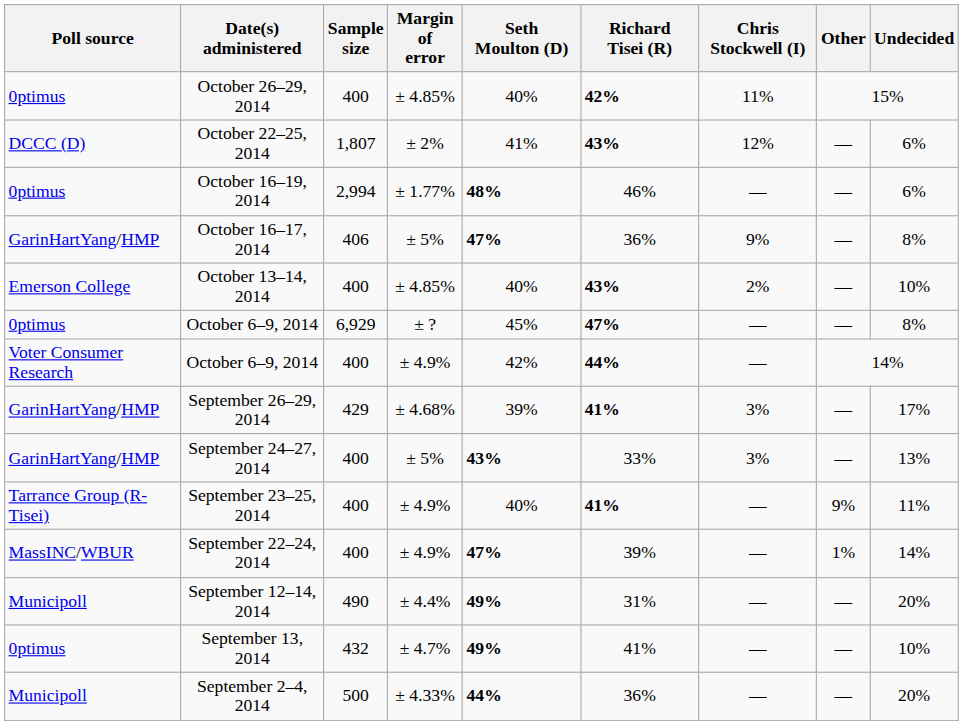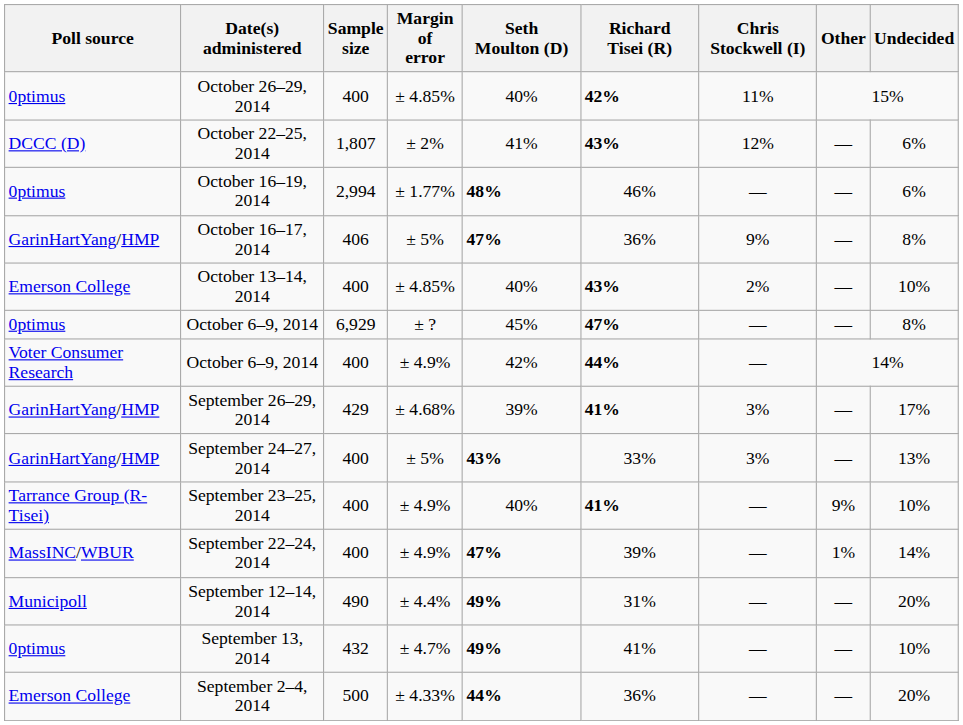 <table class="wikitable">
 <tr>
 <th>Poll source</th>
 <th>Date(s)<br>administered</th>
 <th>Sample<br>size</th>
 <th>Margin of<br>error</th>
 <th style="width:100px;">Seth<br>Moulton (D)</th>
 <th style="width:100px;">Richard<br>Tisei (R)</th>
 <th style="width:100px;">Chris<br>Stockwell (I)</th>
 <th>Other</th>
 <th>Undecided</th>
 </tr>
 <tr>
 <td><a href='#'>0ptimus</a></td>
 <td align=center>October 26–29, 2014</td>
 <td align=center>400</td>
 <td align=center>± 4.85%</td>
 <td align=center>40%</td>
 <td><strong>42%</strong></td>
 <td align=center>11%</td>
 <td align=center colspan=2>15%</td>
 </tr>
 <tr>
 <td><a href='#'>DCCC (D)</a></td>
 <td align=center>October 22–25, 2014</td>
 <td align=center>1,807</td>
 <td align=center>± 2%</td>
 <td align=center>41%</td>
 <td><strong>43%</strong></td>
 <td align=center>12%</td>
 <td align=center>—</td>
 <td align=center>6%</td>
 </tr>
 <tr>
 <td><a href='#'>0ptimus</a></td>
 <td align=center>October 16–19, 2014</td>
 <td align=center>2,994</td>
 <td align=center>± 1.77%</td>
 <td><strong>48%</strong></td>
 <td align=center>46%</td>
 <td align=center>—</td>
 <td align=center>—</td>
 <td align=center>6%</td>
 </tr>
 <tr>
 <td><a href='#'>GarinHartYang</a>/<a href='#'>HMP</a></td>
 <td align=center>October 16–17, 2014</td>
 <td align=center>406</td>
 <td align=center>± 5%</td>
 <td><strong>47%</strong></td>
 <td align=center>36%</td>
 <td align=center>9%</td>
 <td align=center>—</td>
 <td align=center>8%</td>
 </tr>
 <tr>
 <td><a href='#'>Emerson College</a></td>
 <td align=center>October 13–14, 2014</td>
 <td align=center>400</td>
 <td align=center>± 4.85%</td>
 <td align=center>40%</td>
 <td><strong>43%</strong></td>
 <td align=center>2%</td>
 <td align=center>—</td>
 <td align=center>10%</td>
 </tr>
 <tr>
 <td><a href='#'>0ptimus</a></td>
 <td align=center>October 6–9, 2014</td>
 <td align=center>6,929</td>
 <td align=center>± ?</td>
 <td align=center>45%</td>
 <td><strong>47%</strong></td>
 <td align=center>—</td>
 <td align=center>—</td>
 <td align=center>8%</td>
 </tr>
 <tr>
 <td><a href='#'>Voter Consumer Research</a></td>
 <td align=center>October 6–9, 2014</td>
 <td align=center>400</td>
 <td align=center>± 4.9%</td>
 <td align=center>42%</td>
 <td><strong>44%</strong></td>
 <td align=center>—</td>
 <td align=center colspan=2>14%</td>
 </tr>
 <tr>
 <td><a href='#'>GarinHartYang</a>/<a href='#'>HMP</a></td>
 <td align=center>September 26–29, 2014</td>
 <td align=center>429</td>
 <td align=center>± 4.68%</td>
 <td align=center>39%</td>
 <td><strong>41%</strong></td>
 <td align=center>3%</td>
 <td align=center>—</td>
 <td align=center>17%</td>
 </tr>
 <tr>
 <td><a href='#'>GarinHartYang</a>/<a href='#'>HMP</a></td>
 <td align=center>September 24–27, 2014</td>
 <td align=center>400</td>
 <td align=center>± 5%</td>
 <td><strong>43%</strong></td>
 <td align=center>33%</td>
 <td align=center>3%</td>
 <td align=center>—</td>
 <td align=center>13%</td>
 </tr>
 <tr>
 <td><a href='#'>Tarrance Group (R-Tisei)</a></td>
 <td align=center>September 23–25, 2014</td>
 <td align=center>400</td>
 <td align=center>± 4.9%</td>
 <td align=center>40%</td>
 <td><strong>41%</strong></td>
 <td align=center>—</td>
 <td align=center>9%</td>
-<td align=center>11%</td>
+<td align=center>10%</td>
 </tr>
 <tr>
 <td><a href='#'>MassINC</a>/<a href='#'>WBUR</a></td>
 <td align=center>September 22–24, 2014</td>
 <td align=center>400</td>
 <td align=center>± 4.9%</td>
 <td><strong>47%</strong></td>
 <td align=center>39%</td>
 <td align=center>—</td>
 <td align=center>1%</td>
 <td align=center>14%</td>
 </tr>
 <tr>
 <td><a href='#'>Municipoll</a></td>
 <td align=center>September 12–14, 2014</td>
 <td align=center>490</td>
 <td align=center>± 4.4%</td>
 <td><strong>49%</strong></td>
 <td align=center>31%</td>
 <td align=center>—</td>
 <td align=center>—</td>
 <td align=center>20%</td>
 </tr>
 <tr>
 <td><a href='#'>0ptimus</a></td>
 <td align=center>September 13, 2014</td>
 <td align=center>432</td>
 <td align=center>± 4.7%</td>
 <td><strong>49%</strong></td>
 <td align=center>41%</td>
 <td align=center>—</td>
 <td align=center>—</td>
 <td align=center>10%</td>
 </tr>
 <tr>
-<td><a href='#'>Municipoll</a></td>
+<td><a href='#'>Emerson College</a></td>
 <td align=center>September 2–4, 2014</td>
 <td align=center>500</td>
 <td align=center>± 4.33%</td>
 <td><strong>44%</strong></td>
 <td align=center>36%</td>
 <td align=center>—</td>
 <td align=center>—</td>
 <td align=center>20%</td>
 </tr>
 </table>
